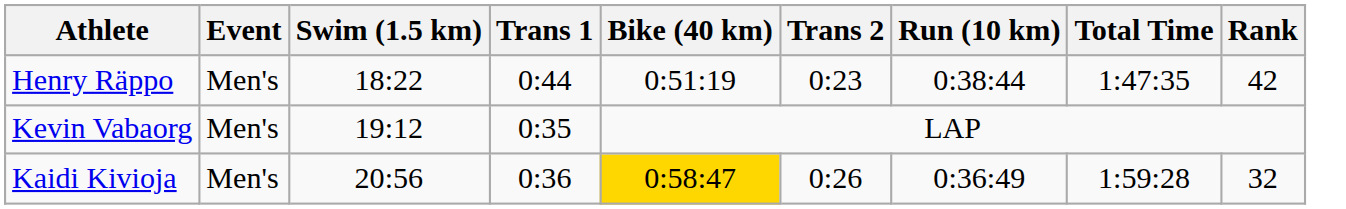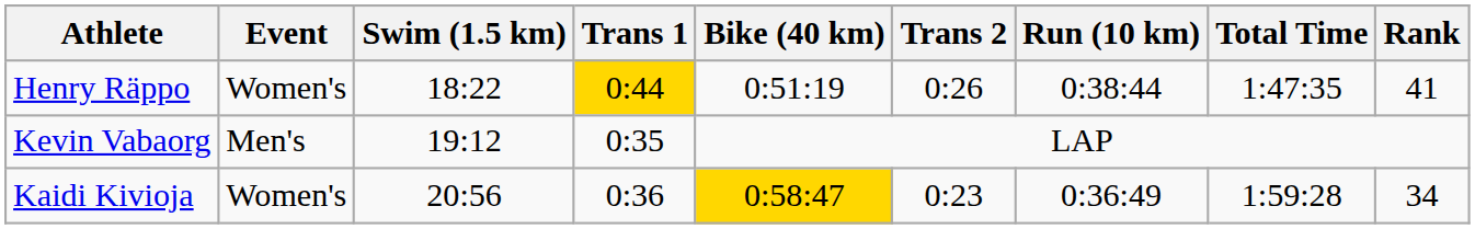 <table class="wikitable" style="font-size:90%">
 <tr>
 <th>Athlete</th>
 <th>Event</th>
 <th>Swim (1.5 km)</th>
 <th>Trans 1</th>
 <th>Bike (40 km)</th>
 <th>Trans 2</th>
 <th>Run (10 km)</th>
 <th>Total Time</th>
 <th>Rank</th>
 </tr>
 <tr align=center>
 <td align=left><a href='#'>Henry Räppo</a></td>
-<td align=left>Men's</td>
+<td align=left>Women's</td>
 <td>18:22</td>
-<td>0:44</td>
+<td style="background: gold;">0:44</td>
 <td>0:51:19</td>
-<td>0:23</td>
+<td>0:26</td>
 <td>0:38:44</td>
 <td>1:47:35</td>
-<td>42</td>
+<td>41</td>
 </tr>
 <tr align=center>
 <td align=left><a href='#'>Kevin Vabaorg</a></td>
 <td align=left>Men's</td>
 <td>19:12</td>
 <td>0:35</td>
 <td colspan=5>LAP</td>
 </tr>
 <tr align=center>
 <td align=left><a href='#'>Kaidi Kivioja</a></td>
-<td align=left>Men's</td>
+<td align=left>Women's</td>
 <td>20:56</td>
 <td>0:36</td>
 <td style="background: gold;">0:58:47</td>
-<td>0:26</td>
+<td>0:23</td>
 <td>0:36:49</td>
 <td>1:59:28</td>
-<td>32</td>
+<td>34</td>
 </tr>
 </table>
